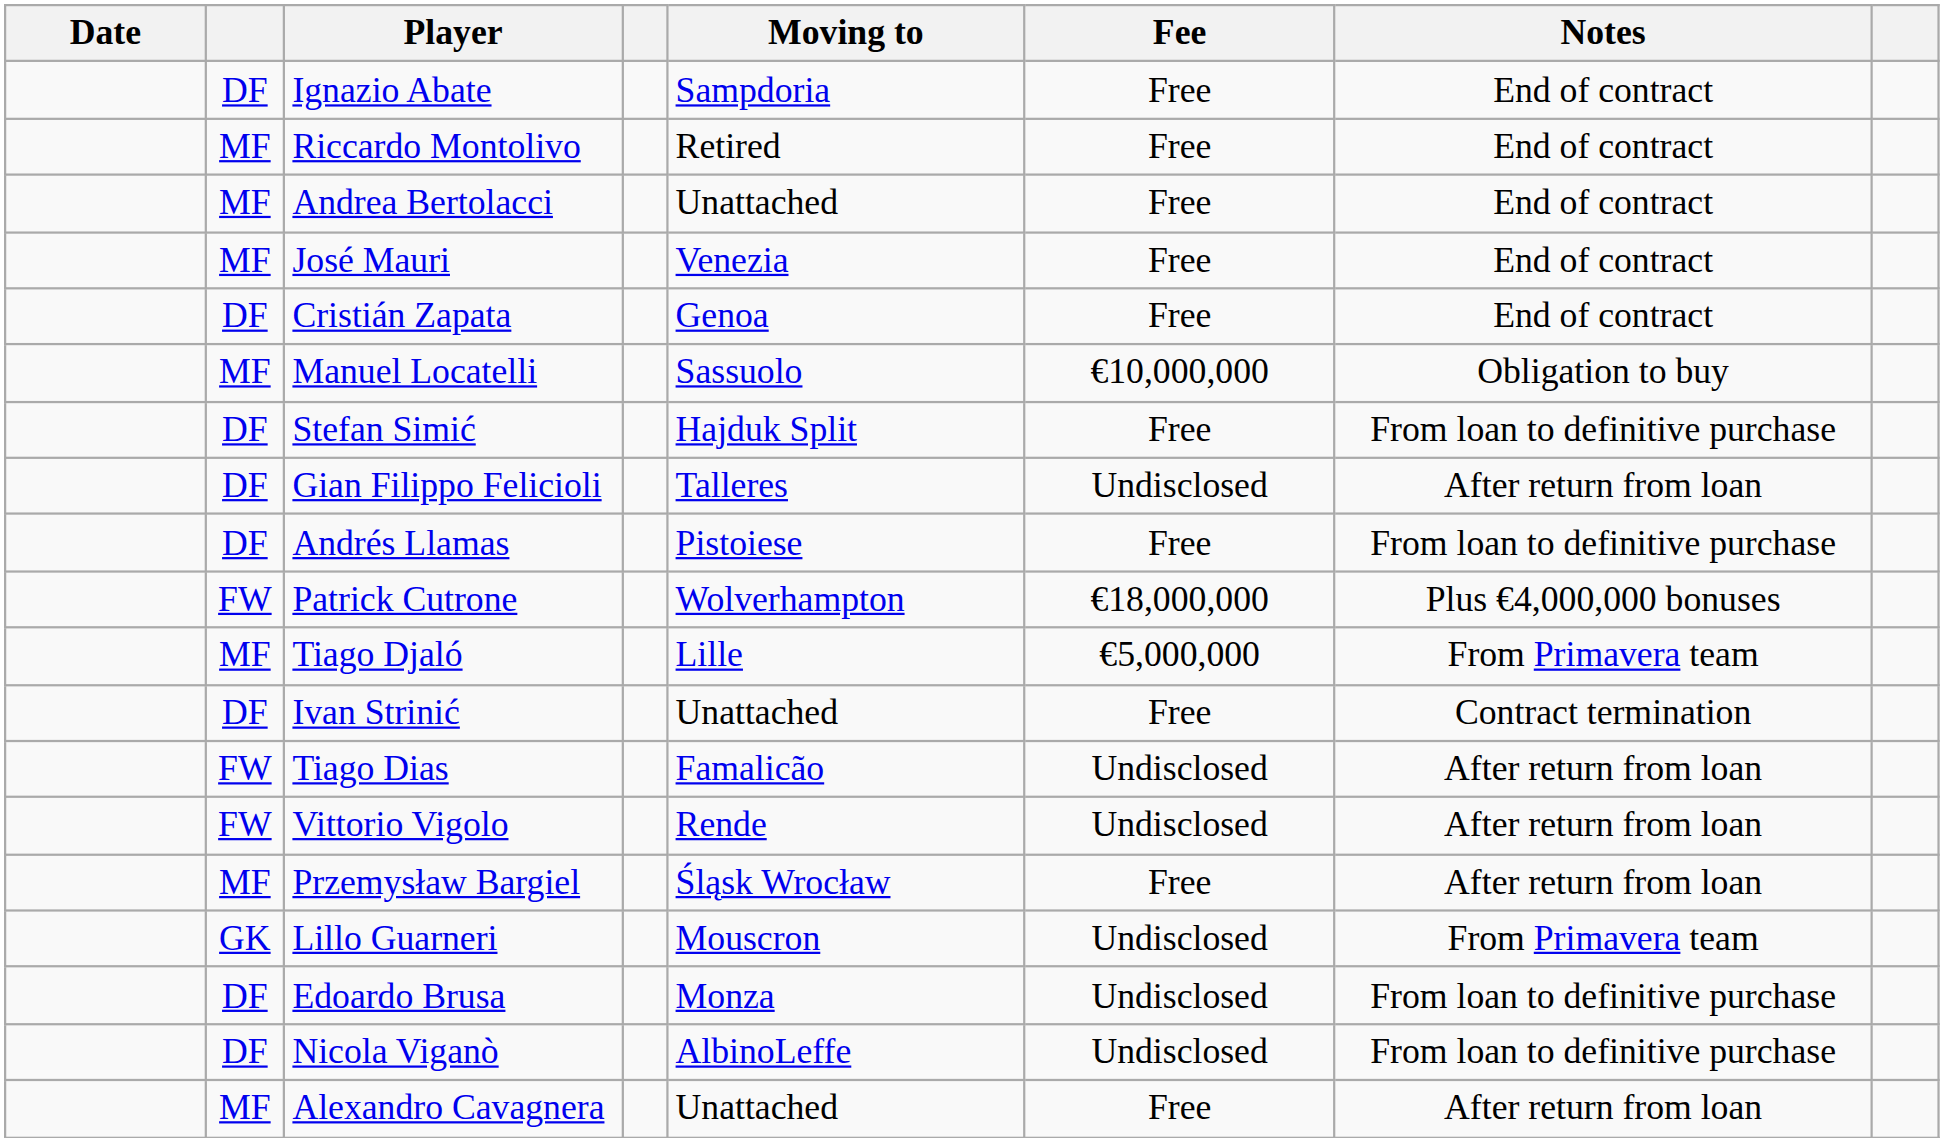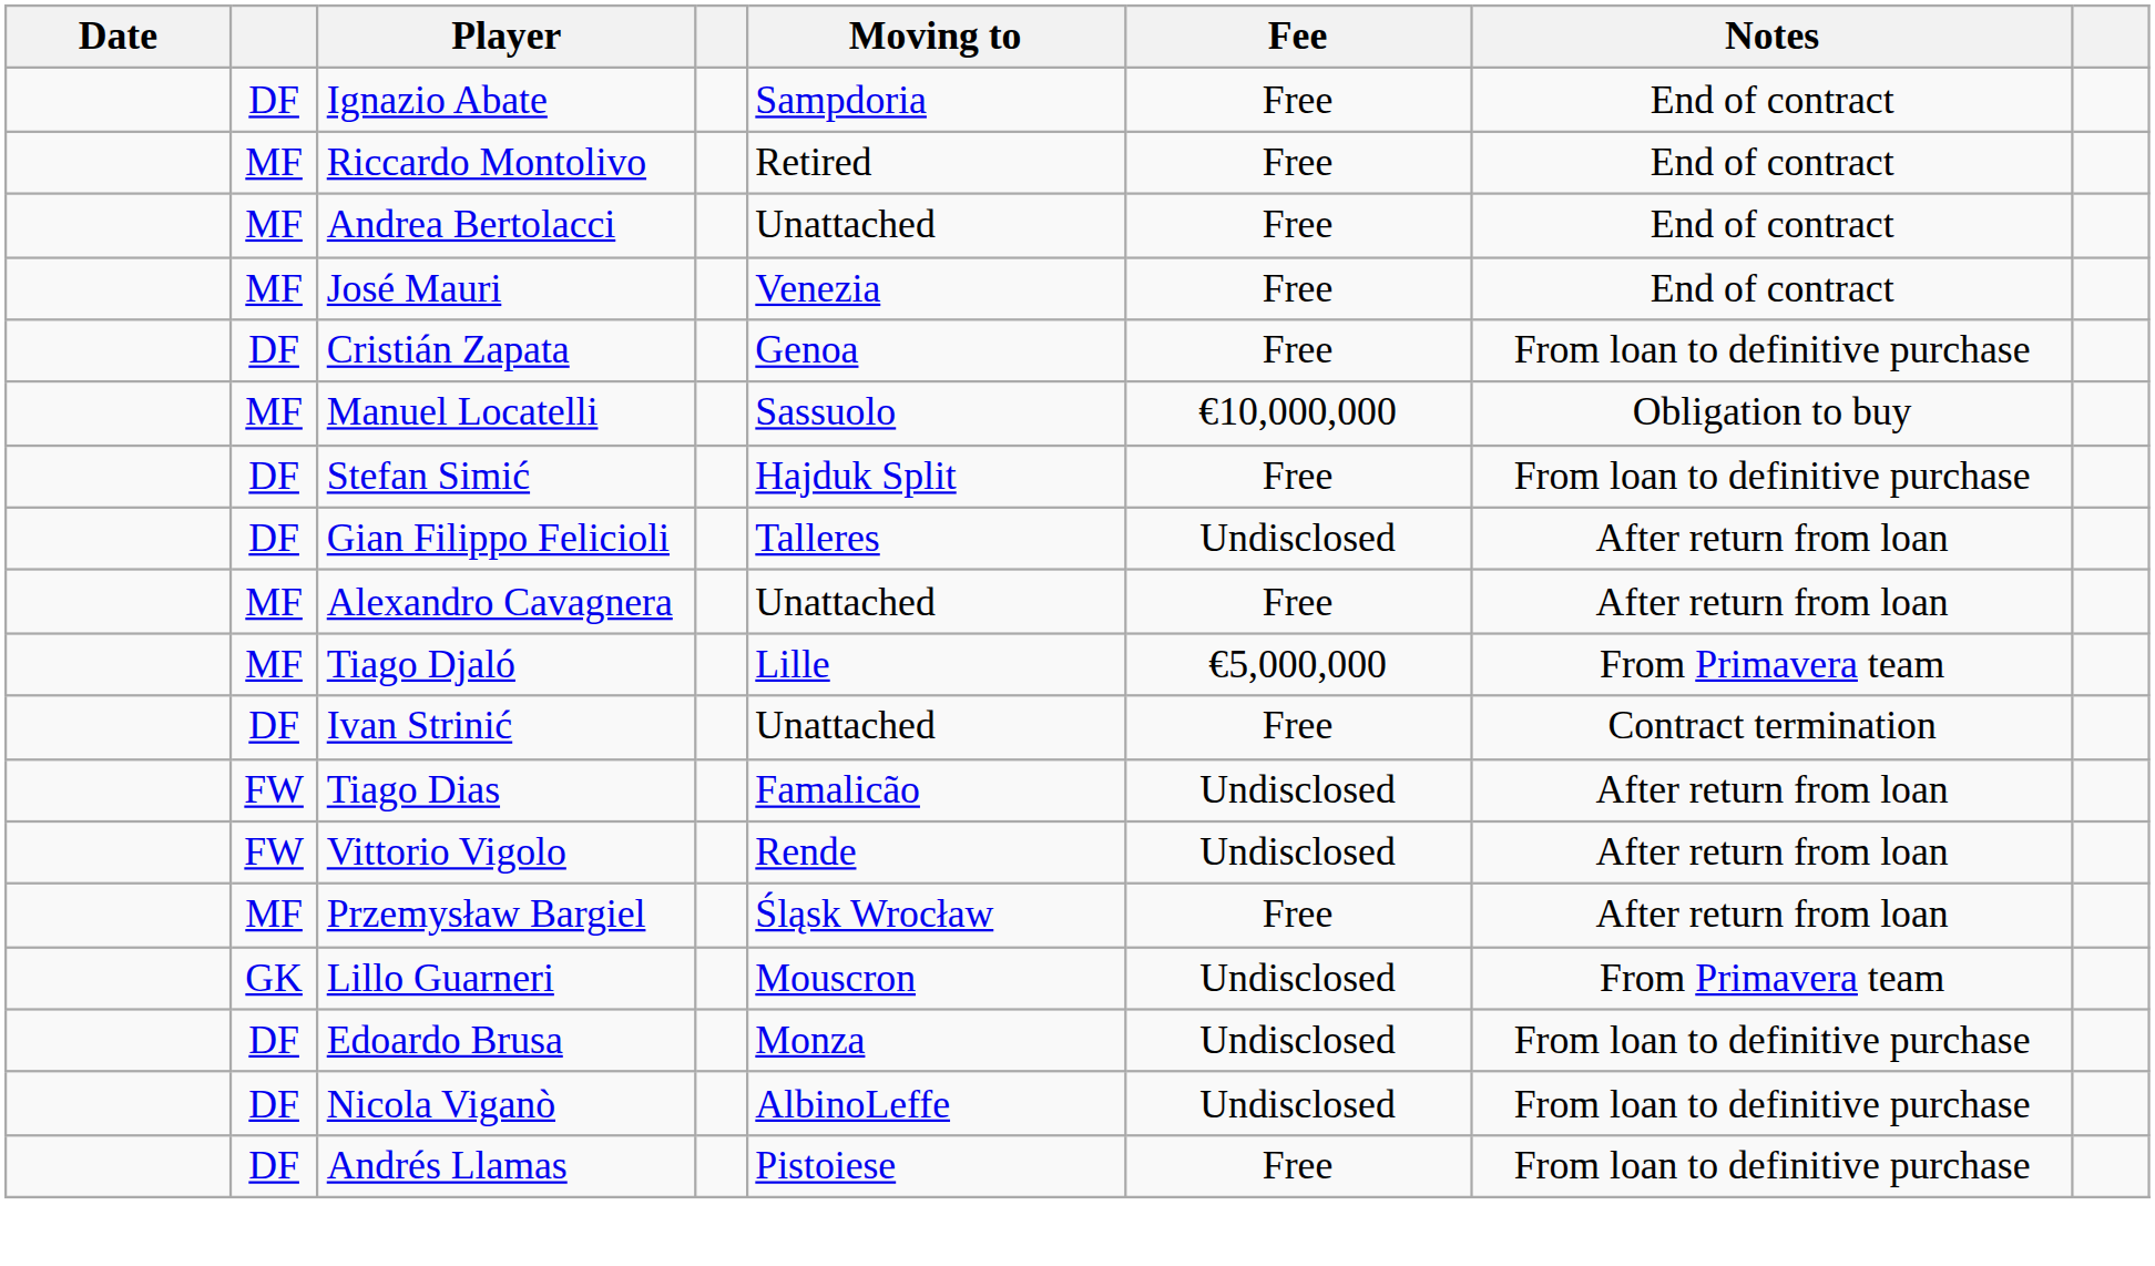 <table class="wikitable sortable">
 <tr>
 <th style="width:110px">Date</th>
 <th style="width:30px"></th>
 <th style="width:180px">Player</th>
 <th style="width:20px"></th>
 <th style="width:180px">Moving to</th>
 <th style="width:160px">Fee</th>
 <th style="width:320px" class="unsortable">Notes</th>
 <th style="width:35px"></th>
 </tr>
 <tr>
 <td></td>
 <td style="text-align:center"><a href='#'>DF</a></td>
 <td> <a href='#'>Ignazio Abate</a></td>
 <td style="text-align:center"></td>
 <td> <a href='#'>Sampdoria</a></td>
 <td style="text-align:center">Free</td>
 <td style="text-align:center">End of contract</td>
 <td></td>
 </tr>
 <tr>
 <td></td>
 <td style="text-align:center"><a href='#'>MF</a></td>
 <td> <a href='#'>Riccardo Montolivo</a></td>
 <td style="text-align:center"></td>
 <td>Retired</td>
 <td style="text-align:center">Free</td>
 <td style="text-align:center">End of contract</td>
 <td></td>
 </tr>
 <tr>
 <td></td>
 <td style="text-align:center"><a href='#'>MF</a></td>
 <td> <a href='#'>Andrea Bertolacci</a></td>
 <td style="text-align:center"></td>
 <td>Unattached</td>
 <td style="text-align:center">Free</td>
 <td style="text-align:center">End of contract</td>
 <td></td>
 </tr>
 <tr>
 <td></td>
 <td style="text-align:center"><a href='#'>MF</a></td>
 <td>  <a href='#'>José Mauri</a></td>
 <td style="text-align:center"></td>
 <td> <a href='#'>Venezia</a></td>
 <td style="text-align:center">Free</td>
 <td style="text-align:center">End of contract</td>
 <td></td>
 </tr>
 <tr>
 <td></td>
 <td style="text-align:center"><a href='#'>DF</a></td>
 <td> <a href='#'>Cristián Zapata</a></td>
 <td style="text-align:center"></td>
 <td> <a href='#'>Genoa</a></td>
 <td style="text-align:center">Free</td>
-<td style="text-align:center">End of contract</td>
+<td style="text-align:center">From loan to definitive purchase</td>
 <td></td>
 </tr>
 <tr>
 <td></td>
 <td style="text-align:center"><a href='#'>MF</a></td>
 <td> <a href='#'>Manuel Locatelli</a></td>
 <td style="text-align:center"></td>
 <td> <a href='#'>Sassuolo</a></td>
 <td style="text-align:center">€10,000,000</td>
 <td style="text-align:center">Obligation to buy</td>
 <td></td>
 </tr>
 <tr>
 <td></td>
 <td style="text-align:center"><a href='#'>DF</a></td>
 <td> <a href='#'>Stefan Simić</a></td>
 <td style="text-align:center"></td>
 <td> <a href='#'>Hajduk Split</a></td>
 <td style="text-align:center">Free</td>
 <td style="text-align:center">From loan to definitive purchase</td>
 <td></td>
 </tr>
 <tr>
 <td></td>
 <td style="text-align:center"><a href='#'>DF</a></td>
 <td> <a href='#'>Gian Filippo Felicioli</a></td>
 <td style="text-align:center"></td>
 <td> <a href='#'>Talleres</a></td>
 <td style="text-align:center">Undisclosed</td>
 <td style="text-align:center">After return from loan</td>
 <td></td>
 </tr>
 <tr>
 <td></td>
-<td style="text-align:center"><a href='#'>DF</a></td>
-<td>  <a href='#'>Andrés Llamas</a></td>
+<td style="text-align:center"><a href='#'>MF</a></td>
+<td> <a href='#'>Alexandro Cavagnera</a></td>
 <td style="text-align:center"></td>
-<td> <a href='#'>Pistoiese</a></td>
+<td>Unattached</td>
 <td style="text-align:center">Free</td>
-<td style="text-align:center">From loan to definitive purchase</td>
-<td></td>
-</tr>
-<tr>
-<td></td>
-<td style="text-align:center"><a href='#'>FW</a></td>
-<td> <a href='#'>Patrick Cutrone</a></td>
-<td style="text-align:center"></td>
-<td> <a href='#'>Wolverhampton</a></td>
-<td style="text-align:center">€18,000,000</td>
-<td style="text-align:center">Plus €4,000,000 bonuses</td>
+<td style="text-align:center">After return from loan</td>
 <td></td>
 </tr>
 <tr>
 <td></td>
 <td style="text-align:center"><a href='#'>MF</a></td>
 <td> <a href='#'>Tiago Djaló</a></td>
 <td style="text-align:center"></td>
 <td> <a href='#'>Lille</a></td>
 <td style="text-align:center">€5,000,000</td>
 <td style="text-align:center">From <a href='#'>Primavera</a> team</td>
 <td></td>
 </tr>
 <tr>
 <td></td>
 <td style="text-align:center"><a href='#'>DF</a></td>
 <td> <a href='#'>Ivan Strinić</a></td>
 <td style="text-align:center"></td>
 <td>Unattached</td>
 <td style="text-align:center">Free</td>
 <td style="text-align:center">Contract termination</td>
 <td></td>
 </tr>
 <tr>
 <td></td>
 <td style="text-align:center"><a href='#'>FW</a></td>
 <td> <a href='#'>Tiago Dias</a></td>
 <td style="text-align:center"></td>
 <td> <a href='#'>Famalicão</a></td>
 <td style="text-align:center">Undisclosed</td>
 <td style="text-align:center">After return from loan</td>
 <td></td>
 </tr>
 <tr>
 <td></td>
 <td style="text-align:center"><a href='#'>FW</a></td>
 <td> <a href='#'>Vittorio Vigolo</a></td>
 <td style="text-align:center"></td>
 <td> <a href='#'>Rende</a></td>
 <td style="text-align:center">Undisclosed</td>
 <td style="text-align:center">After return from loan</td>
 <td></td>
 </tr>
 <tr>
 <td></td>
 <td style="text-align:center"><a href='#'>MF</a></td>
 <td> <a href='#'>Przemysław Bargiel</a></td>
 <td style="text-align:center"></td>
 <td> <a href='#'>Śląsk Wrocław</a></td>
 <td style="text-align:center">Free</td>
 <td style="text-align:center">After return from loan</td>
 <td></td>
 </tr>
 <tr>
 <td></td>
 <td style="text-align:center"><a href='#'>GK</a></td>
 <td>  <a href='#'>Lillo Guarneri</a></td>
 <td style="text-align:center"></td>
 <td> <a href='#'>Mouscron</a></td>
 <td style="text-align:center">Undisclosed</td>
 <td style="text-align:center">From <a href='#'>Primavera</a> team</td>
 <td></td>
 </tr>
 <tr>
 <td></td>
 <td style="text-align:center"><a href='#'>DF</a></td>
 <td> <a href='#'>Edoardo Brusa</a></td>
 <td style="text-align:center"></td>
 <td> <a href='#'>Monza</a></td>
 <td style="text-align:center">Undisclosed</td>
 <td style="text-align:center">From loan to definitive purchase</td>
 <td></td>
 </tr>
 <tr>
 <td></td>
 <td style="text-align:center"><a href='#'>DF</a></td>
 <td> <a href='#'>Nicola Viganò</a></td>
 <td style="text-align:center"></td>
 <td> <a href='#'>AlbinoLeffe</a></td>
 <td style="text-align:center">Undisclosed</td>
 <td style="text-align:center">From loan to definitive purchase</td>
 <td></td>
 </tr>
 <tr>
 <td></td>
-<td style="text-align:center"><a href='#'>MF</a></td>
-<td> <a href='#'>Alexandro Cavagnera</a></td>
+<td style="text-align:center"><a href='#'>DF</a></td>
+<td>  <a href='#'>Andrés Llamas</a></td>
 <td style="text-align:center"></td>
-<td>Unattached</td>
+<td> <a href='#'>Pistoiese</a></td>
 <td style="text-align:center">Free</td>
-<td style="text-align:center">After return from loan</td>
+<td style="text-align:center">From loan to definitive purchase</td>
 <td></td>
 </tr>
 <tr>
 </tr>
 </table>
